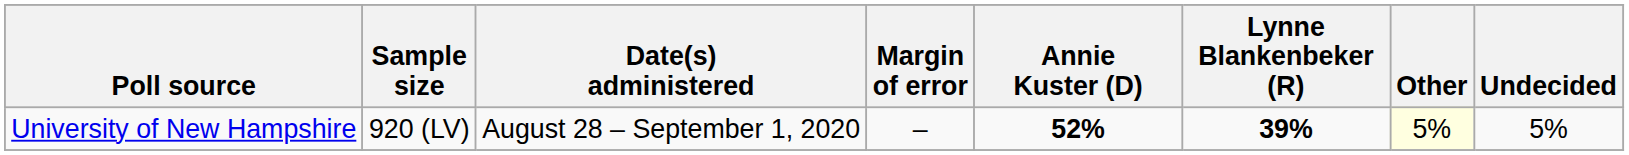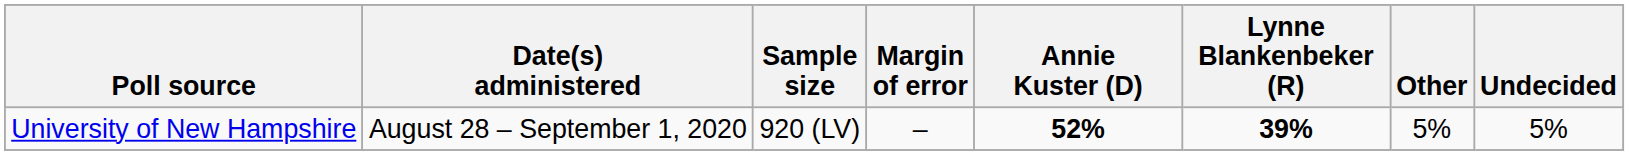 <table class="wikitable" style="font-size:90%;text-align:center;">
 <tr valign=bottom>
 <th>Poll source</th>
+<th>Date(s)<br>administered</th>
 <th>Sample<br>size</th>
-<th>Date(s)<br>administered</th>
 <th>Margin<br>of error</th>
 <th style="width:105px">Annie<br>Kuster (D)</th>
 <th style="width:105px">Lynne<br>Blankenbeker (R)</th>
 <th>Other</th>
 <th>Undecided</th>
 </tr>
 <tr>
 <td style="text-align:left;"><a href='#'>University of New Hampshire</a></td>
+<td>August 28 – September 1, 2020</td>
 <td>920 (LV)</td>
-<td>August 28 – September 1, 2020</td>
 <td>–</td>
 <td><strong>52%</strong></td>
 <td><strong>39%</strong></td>
-<td style="background: lightyellow;">5%</td>
+<td>5%</td>
 <td>5%</td>
 </tr>
 </table>
